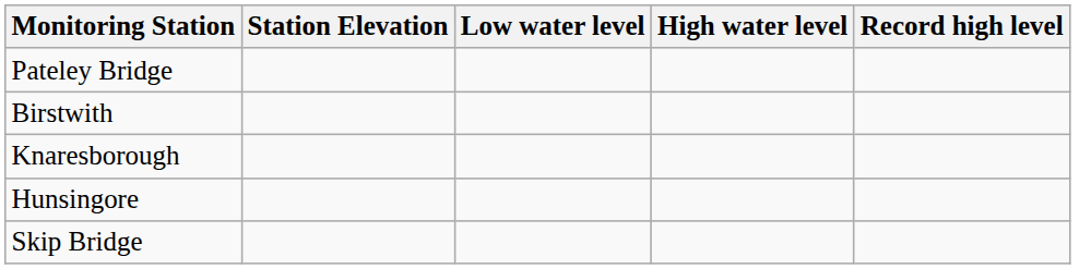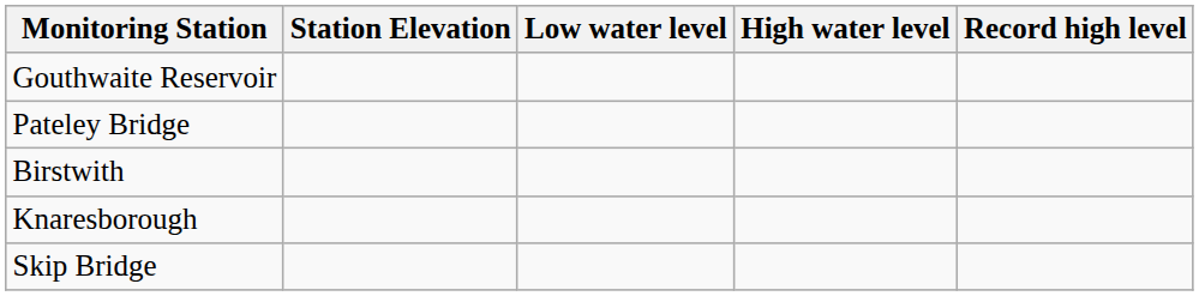 <table class="wikitable">
 <tr>
 <th>Monitoring Station</th>
 <th>Station Elevation</th>
 <th>Low water level</th>
 <th>High water level</th>
 <th>Record high level</th>
+</tr>
+<tr>
+<td>Gouthwaite Reservoir</td>
+<td></td>
+<td></td>
+<td></td>
+<td></td>
 </tr>
 <tr>
 <td>Pateley Bridge</td>
 <td></td>
 <td></td>
 <td></td>
 <td></td>
 </tr>
 <tr>
 <td>Birstwith</td>
 <td></td>
 <td></td>
 <td></td>
 <td></td>
 </tr>
 <tr>
 <td>Knaresborough</td>
 <td></td>
 <td></td>
 <td></td>
 <td></td>
 </tr>
 <tr>
-<td>Hunsingore</td>
-<td></td>
-<td></td>
-<td></td>
-<td></td>
-</tr>
-<tr>
 <td>Skip Bridge</td>
 <td></td>
 <td></td>
 <td></td>
 <td></td>
 </tr>
 </table>
